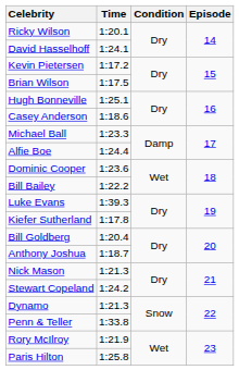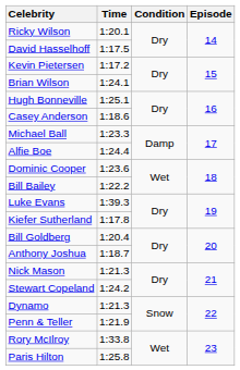 <table class="wikitable plainrowheaders sortable" style="text-align:center; float:right; margin-left:1em; ">
 <tr>
 <th scope="col" style="text-align:left;">Celebrity</th>
 <th scope="col">Time</th>
 <th scope="col" class="unsortable">Condition</th>
 <th scope="col">Episode</th>
 </tr>
 <tr>
 <td scope="row" style="text-align:left;" data-sort- value="Wilson, Ricky"> <a href='#'>Ricky Wilson</a></td>
 <td>1:20.1</td>
 <td rowspan="2">Dry</td>
 <td rowspan="2"><a href='#'>14</a></td>
 </tr>
 <tr>
 <td scope="row" style="text-align:left;" data-sort- value="Hasselhoff"> <a href='#'>David Hasselhoff</a></td>
-<td>1:24.1</td>
+<td>1:17.5</td>
 </tr>
 <tr>
 <td scope="row" style="text-align:left;" data-sort- value="Pietersen"> <a href='#'>Kevin Pietersen</a></td>
 <td>1:17.2</td>
 <td rowspan="2">Dry</td>
 <td rowspan="2"><a href='#'>15</a></td>
 </tr>
 <tr>
 <td scope="row" style="text-align:left;" data-sort- value="Wilson, Brian"> <a href='#'>Brian Wilson</a></td>
-<td>1:17.5</td>
+<td>1:24.1</td>
 </tr>
 <tr>
 <td scope="row" style="text-align:left;" data-sort- value="Bonneville"> <a href='#'>Hugh Bonneville</a></td>
 <td>1:25.1</td>
 <td rowspan="2">Dry</td>
 <td rowspan="2"><a href='#'>16</a></td>
 </tr>
 <tr>
 <td scope="row" style="text-align:left;" data-sort- value="Anderson"> <a href='#'>Casey Anderson</a></td>
 <td>1:18.6</td>
 </tr>
 <tr>
 <td scope="row" style="text-align:left;" data-sort- value="Ball"> <a href='#'>Michael Ball</a></td>
 <td>1:23.3</td>
 <td rowspan="2">Damp</td>
 <td rowspan="2"><a href='#'>17</a></td>
 </tr>
 <tr>
 <td scope="row" style="text-align:left;" data-sort- value="Boe"> <a href='#'>Alfie Boe</a></td>
 <td>1:24.4</td>
 </tr>
 <tr>
 <td scope="row" style="text-align:left;" data-sort- value="Cooper"> <a href='#'>Dominic Cooper</a></td>
 <td>1:23.6</td>
 <td rowspan="2">Wet</td>
 <td rowspan="2"><a href='#'>18</a></td>
 </tr>
 <tr>
 <td scope="row" style="text-align:left;" data-sort- value="Bailey"> <a href='#'>Bill Bailey</a></td>
 <td>1:22.2</td>
 </tr>
 <tr>
 <td scope="row" style="text-align:left;" data-sort- value="Evans"> <a href='#'>Luke Evans</a></td>
 <td>1:39.3</td>
 <td rowspan="2">Dry</td>
 <td rowspan="2"><a href='#'>19</a></td>
 </tr>
 <tr>
 <td scope="row" style="text-align:left;" data-sort- value="Sutherland"> <a href='#'>Kiefer Sutherland</a></td>
 <td>1:17.8</td>
 </tr>
 <tr>
 <td scope="row" style="text-align:left;" data-sort- value="Goldberg"> <a href='#'>Bill Goldberg</a></td>
 <td>1:20.4</td>
 <td rowspan="2">Dry</td>
 <td rowspan="2"><a href='#'>20</a></td>
 </tr>
 <tr>
 <td scope="row" style="text-align:left;" data-sort- value="Joshua"> <a href='#'>Anthony Joshua</a></td>
 <td>1:18.7</td>
 </tr>
 <tr>
 <td scope="row" style="text-align:left;" data-sort- value="Mason"> <a href='#'>Nick Mason</a></td>
 <td>1:21.3</td>
 <td rowspan="2">Dry</td>
 <td rowspan="2"><a href='#'>21</a></td>
 </tr>
 <tr>
 <td scope="row" style="text-align:left;" data-sort- value="Copeland"> <a href='#'>Stewart Copeland</a></td>
 <td>1:24.2</td>
 </tr>
 <tr>
 <td scope="row" style="text-align:left;" data-sort- value="Dynamo"> <a href='#'>Dynamo</a></td>
 <td>1:21.3</td>
 <td rowspan="2">Snow</td>
 <td rowspan="2"><a href='#'>22</a></td>
 </tr>
 <tr>
 <td scope="row" style="text-align:left;" data-sort- value="Penn and Teller"> <a href='#'>Penn & Teller</a></td>
-<td>1:33.8</td>
+<td>1:21.9</td>
 </tr>
 <tr>
 <td scope="row" style="text-align:left;" data-sort- value="Mcilroy"> <a href='#'>Rory McIlroy</a> </td>
-<td>1:21.9</td>
+<td>1:33.8</td>
 <td rowspan="2">Wet</td>
 <td rowspan="2"><a href='#'>23</a></td>
 </tr>
 <tr>
 <td scope="row" style="text-align:left;" data-sort- value="Hilton"> <a href='#'>Paris Hilton</a> </td>
 <td>1:25.8</td>
 </tr>
 </table>
